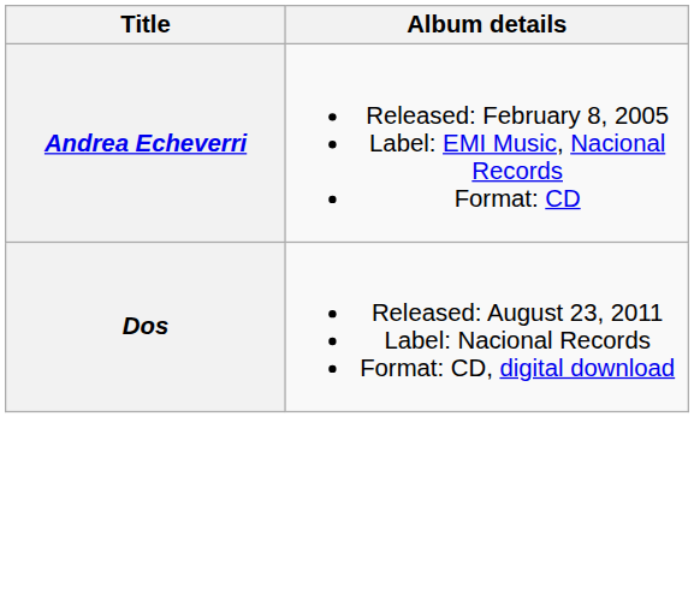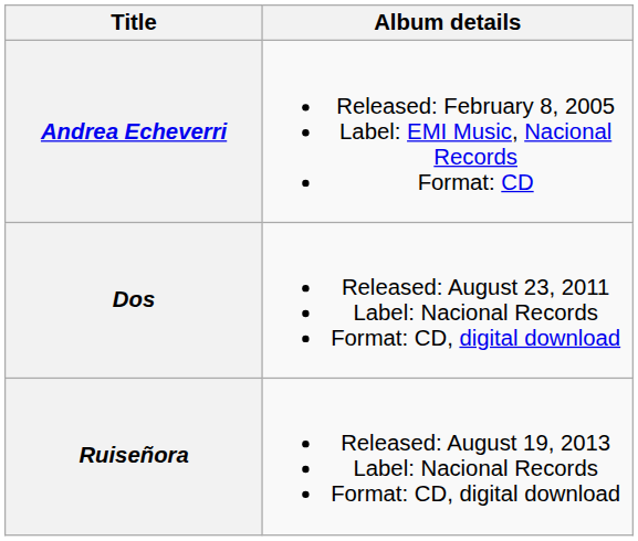 <table class="wikitable plainrowheaders" style="text-align:center;">
 <tr>
 <th scope="col" style="width:11em;">Title</th>
 <th scope="col" style="width:16em;">Album details</th>
 </tr>
 <tr>
 <th scope="row"><em><a href='#'>Andrea Echeverri</a></em></th>
 <td><br><ul><li>Released: February 8, 2005</li><li>Label: <a href='#'>EMI Music</a>, <a href='#'>Nacional Records</a></li><li>Format: <a href='#'>CD</a></li></ul></td>
 </tr>
 <tr>
 <th scope="row"><em>Dos</em></th>
 <td><br><ul><li>Released: August 23, 2011</li><li>Label: Nacional Records</li><li>Format: CD, <a href='#'>digital download</a></li></ul></td>
 </tr>
+<tr>
+<th scope="row"><em>Ruiseñora</em></th>
+<td><br><ul><li>Released: August 19, 2013</li><li>Label: Nacional Records</li><li>Format: CD, digital download</li></ul></td>
+</tr>
 </table>
